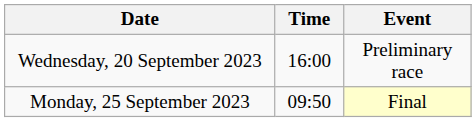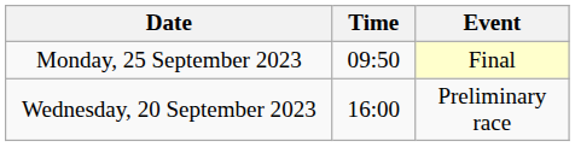 <table class = "wikitable" style="text-align:center;">
 <tr>
 <th width=220>Date</th>
 <th width=50>Time</th>
 <th width=100>Event</th>
 </tr>
 <tr>
+<td>Monday, 25 September 2023</td>
+<td>09:50</td>
+<td bgcolor=ffffcc>Final</td>
+</tr>
+<tr>
 <td>Wednesday, 20 September 2023</td>
 <td>16:00</td>
 <td>Preliminary race</td>
 </tr>
-<tr>
-<td>Monday, 25 September 2023</td>
-<td>09:50</td>
-<td bgcolor=ffffcc>Final</td>
-</tr>
 </table>
